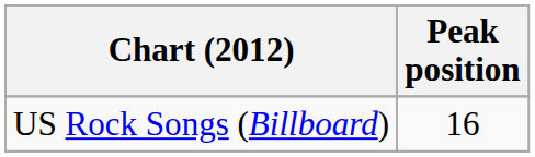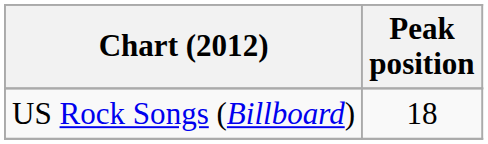 <table class="wikitable sortable">
 <tr>
 <th>Chart (2012)</th>
 <th>Peak<br>position</th>
 </tr>
 <tr>
 </tr>
 <tr>
 <td>US <a href='#'>Rock Songs</a> (<em><a href='#'>Billboard</a></em>)</td>
-<td align="center">16</td>
+<td align="center">18</td>
 </tr>
 <tr>
 </tr>
 </table>
